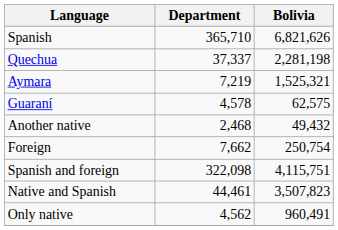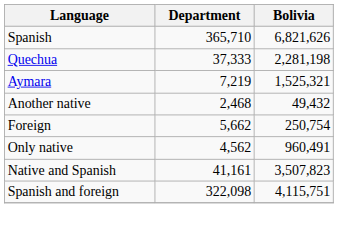 <table class="wikitable" border="1" style="width:30%;" border="1">
 <tr bgcolor=silver>
 <th><strong>Language</strong></th>
 <th><strong>Department</strong></th>
 <th><strong>Bolivia</strong></th>
 </tr>
 <tr>
 <td>Spanish</td>
 <td align="right">365,710</td>
 <td align="right">6,821,626</td>
 </tr>
 <tr>
 <td><a href='#'>Quechua</a></td>
-<td align="right">37,337</td>
+<td align="right">37,333</td>
 <td align="right">2,281,198</td>
 </tr>
 <tr>
 <td><a href='#'>Aymara</a></td>
 <td align="right">7,219</td>
 <td align="right">1,525,321</td>
 </tr>
 <tr>
-<td><a href='#'>Guaraní</a></td>
-<td align="right">4,578</td>
-<td align="right">62,575</td>
-</tr>
-<tr>
 <td>Another native</td>
 <td align="right">2,468</td>
 <td align="right">49,432</td>
 </tr>
 <tr>
 <td>Foreign</td>
-<td align="right">7,662</td>
+<td align="right">5,662</td>
 <td align="right">250,754</td>
+</tr>
+<tr>
+<td>Only native</td>
+<td align="right">4,562</td>
+<td align="right">960,491</td>
+</tr>
+<tr>
+<td>Native and Spanish</td>
+<td align="right">41,161</td>
+<td align="right">3,507,823</td>
 </tr>
 <tr>
 <td>Spanish and foreign</td>
 <td align="right">322,098</td>
 <td align="right">4,115,751</td>
 </tr>
 <tr>
-<td>Native and Spanish</td>
-<td align="right">44,461</td>
-<td align="right">3,507,823</td>
-</tr>
-<tr>
-<td>Only native</td>
-<td align="right">4,562</td>
-<td align="right">960,491</td>
-</tr>
-<tr>
 </tr>
 </table>
